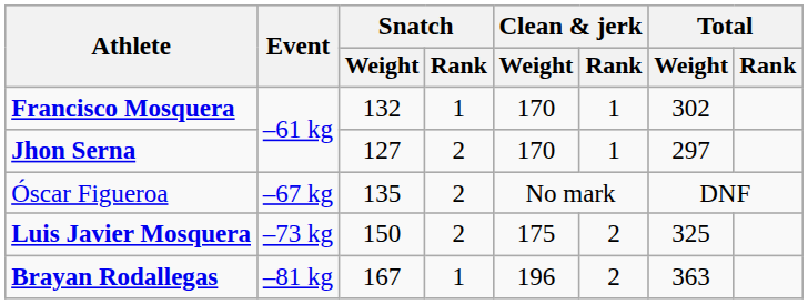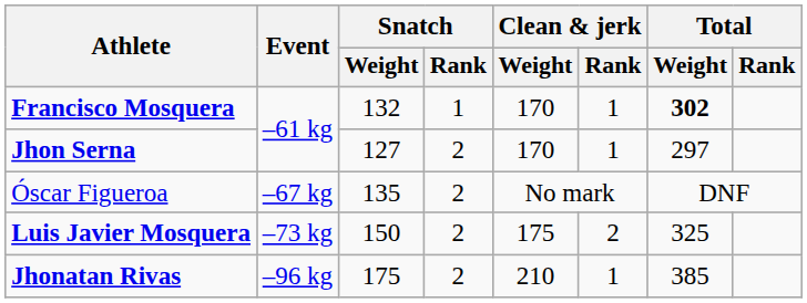 <table class=wikitable style=font-size:90%;text-align:center>
 <tr>
 <th rowspan=2>Athlete</th>
 <th rowspan=2>Event</th>
 <th colspan=2>Snatch</th>
 <th colspan=2>Clean & jerk</th>
 <th colspan=2>Total</th>
 </tr>
 <tr style=font-size:95%>
 <th>Weight</th>
 <th>Rank</th>
 <th>Weight</th>
 <th>Rank</th>
 <th>Weight</th>
 <th>Rank</th>
 </tr>
 <tr align=center>
 <td align=left><strong><a href='#'>Francisco Mosquera</a></strong></td>
 <td align=left rowspan=2><a href='#'>–61 kg</a></td>
 <td>132</td>
 <td>1</td>
 <td>170</td>
 <td>1</td>
-<td>302</td>
+<td><strong>302</strong></td>
 <td></td>
 </tr>
 <tr align=center>
 <td align=left><strong><a href='#'>Jhon Serna</a></strong></td>
 <td>127</td>
 <td>2</td>
 <td>170</td>
 <td>1</td>
 <td>297</td>
 <td></td>
 </tr>
 <tr align=center>
 <td align=left><a href='#'>Óscar Figueroa</a></td>
 <td align=left><a href='#'>–67 kg</a></td>
 <td>135</td>
 <td>2</td>
 <td colspan=2>No mark</td>
 <td colspan=2>DNF</td>
 </tr>
 <tr align=center>
 <td align=left><strong><a href='#'>Luis Javier Mosquera</a></strong></td>
 <td align=left><a href='#'>–73 kg</a></td>
 <td>150</td>
 <td>2</td>
 <td>175</td>
 <td>2</td>
 <td>325</td>
 <td></td>
 </tr>
 <tr align=center>
-<td align=left><strong><a href='#'>Brayan Rodallegas</a></strong></td>
-<td align=left><a href='#'>–81 kg</a></td>
-<td>167</td>
+<td align=left><strong><a href='#'>Jhonatan Rivas</a></strong></td>
+<td align=left><a href='#'>–96 kg</a></td>
+<td>175</td>
+<td>2</td>
+<td>210</td>
 <td>1</td>
-<td>196</td>
-<td>2</td>
-<td>363</td>
+<td>385</td>
 <td></td>
 </tr>
 </table>
